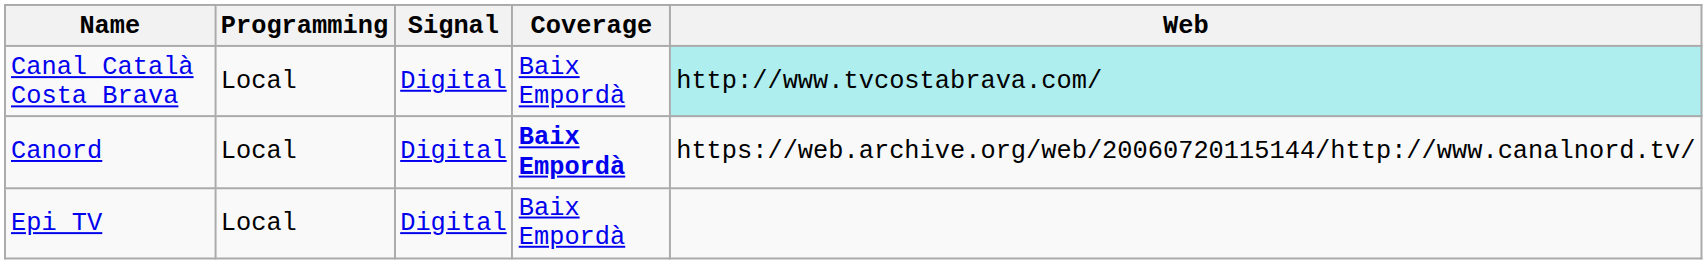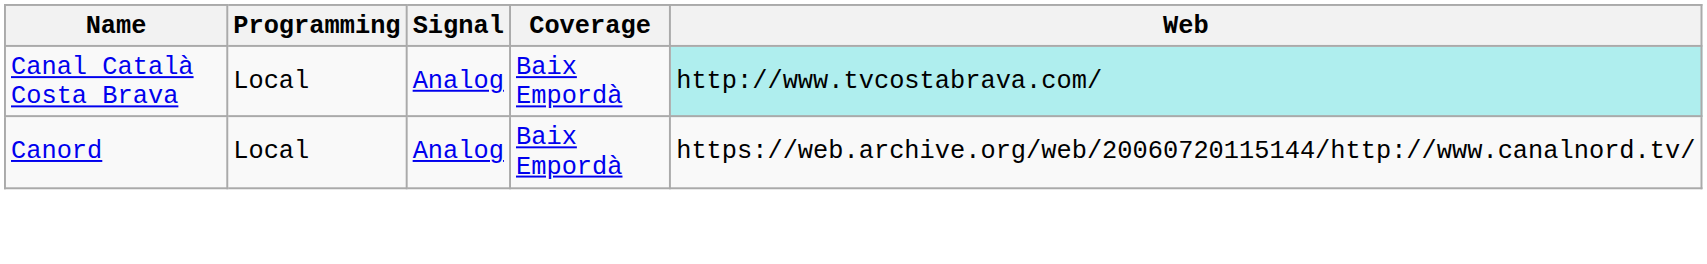 <table class="wikitable">
 <tr>
 <th>Name</th>
 <th>Programming</th>
 <th>Signal</th>
 <th>Coverage</th>
 <th>Web</th>
 </tr>
 <tr>
 <td><a href='#'>Canal Català Costa Brava</a></td>
 <td>Local</td>
-<td><a href='#'>Digital</a></td>
+<td><a href='#'>Analog</a></td>
 <td><a href='#'>Baix Empordà</a></td>
 <td style="background: paleturquoise;">http://www.tvcostabrava.com/</td>
 </tr>
 <tr>
 <td><a href='#'>Canord</a></td>
 <td>Local</td>
-<td><a href='#'>Digital</a></td>
-<td><strong><a href='#'>Baix Empordà</a></strong></td>
+<td><a href='#'>Analog</a></td>
+<td><a href='#'>Baix Empordà</a></td>
 <td>https://web.archive.org/web/20060720115144/http://www.canalnord.tv/</td>
 </tr>
-<tr>
-<td><a href='#'>Epi TV</a></td>
-<td>Local</td>
-<td><a href='#'>Digital</a></td>
-<td><a href='#'>Baix Empordà</a></td>
-<td></td>
-</tr>
 </table>
